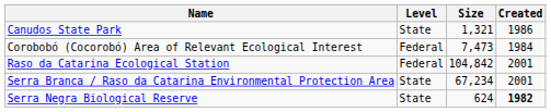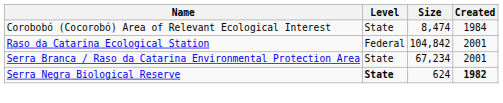 <table class="wikitable sortable">
 <tr>
 <th>Name</th>
 <th>Level</th>
 <th>Size</th>
 <th>Created</th>
 </tr>
 <tr>
-<td><a href='#'>Canudos State Park</a></td>
+<td>Corobobó (Cocorobó) Area of Relevant Ecological Interest</td>
 <td>State</td>
-<td style="text-align:right;">1,321</td>
-<td style="text-align:center;">1986</td>
-</tr>
-<tr>
-<td>Corobobó (Cocorobó) Area of Relevant Ecological Interest</td>
-<td>Federal</td>
-<td style="text-align:right;">7,473</td>
+<td style="text-align:right;">8,474</td>
 <td style="text-align:center;">1984</td>
 </tr>
 <tr>
 <td><a href='#'>Raso da Catarina Ecological Station</a></td>
 <td>Federal</td>
 <td style="text-align:right;">104,842</td>
 <td style="text-align:center;">2001</td>
 </tr>
 <tr>
 <td><a href='#'>Serra Branca / Raso da Catarina Environmental Protection Area</a></td>
 <td>State</td>
 <td style="text-align:right;">67,234</td>
 <td style="text-align:center;">2001</td>
 </tr>
 <tr>
 <td><a href='#'>Serra Negra Biological Reserve</a></td>
-<td>State</td>
+<td><strong>State</strong></td>
 <td style="text-align:right;">624</td>
 <td style="text-align:center;"><strong>1982</strong></td>
 </tr>
 </table>
